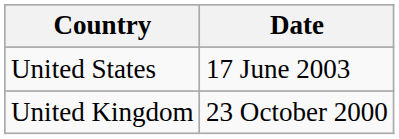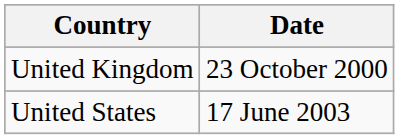 <table class="wikitable">
 <tr>
 <th>Country</th>
 <th>Date</th>
 </tr>
 <tr>
+<td>United Kingdom</td>
+<td>23 October 2000</td>
+</tr>
+<tr>
 <td>United States</td>
 <td>17 June 2003</td>
 </tr>
-<tr>
-<td>United Kingdom</td>
-<td>23 October 2000</td>
-</tr>
 </table>
